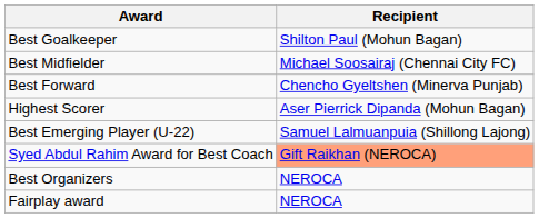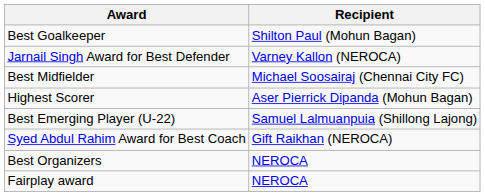 <table class=wikitable>
 <tr>
 <th>Award</th>
 <th>Recipient</th>
 </tr>
 <tr>
 <td>Best Goalkeeper</td>
 <td><a href='#'>Shilton Paul</a> (Mohun Bagan)</td>
 </tr>
 <tr>
+<td><a href='#'>Jarnail Singh</a> Award for Best Defender</td>
+<td><a href='#'>Varney Kallon</a> (NEROCA)</td>
+</tr>
+<tr>
 <td>Best Midfielder</td>
 <td><a href='#'>Michael Soosairaj</a> (Chennai City FC)</td>
-</tr>
-<tr>
-<td>Best Forward</td>
-<td><a href='#'>Chencho Gyeltshen</a> (Minerva Punjab)</td>
 </tr>
 <tr>
 <td>Highest Scorer</td>
 <td><a href='#'>Aser Pierrick Dipanda</a> (Mohun Bagan)</td>
 </tr>
 <tr>
 <td>Best Emerging Player (U-22)</td>
 <td><a href='#'>Samuel Lalmuanpuia</a> (Shillong Lajong)</td>
 </tr>
 <tr>
 <td><a href='#'>Syed Abdul Rahim</a> Award for Best Coach</td>
-<td style="background: lightsalmon;"><a href='#'>Gift Raikhan</a> (NEROCA)</td>
+<td><a href='#'>Gift Raikhan</a> (NEROCA)</td>
 </tr>
 <tr>
 <td>Best Organizers</td>
 <td><a href='#'>NEROCA</a></td>
 </tr>
 <tr>
 <td>Fairplay award</td>
 <td><a href='#'>NEROCA</a></td>
 </tr>
 </table>
